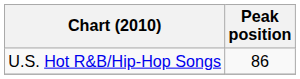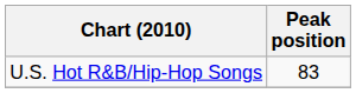 <table class="wikitable">
 <tr>
 <th align="left">Chart (2010)</th>
 <th style="text-align:center;">Peak<br>position</th>
 </tr>
 <tr>
 <td align="left">U.S. <a href='#'>Hot R&B/Hip-Hop Songs</a></td>
-<td style="text-align:center;">86</td>
+<td style="text-align:center;">83</td>
 </tr>
 <tr>
 </tr>
 </table>
